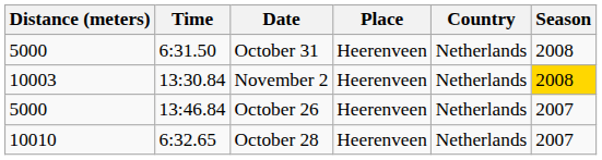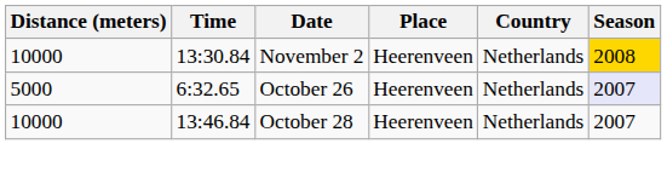 <table class="wikitable">
 <tr>
 <th>Distance (meters)</th>
 <th>Time</th>
 <th>Date</th>
 <th>Place</th>
 <th>Country</th>
 <th>Season</th>
 </tr>
 <tr>
-<td>5000</td>
-<td>6:31.50</td>
-<td>October 31</td>
-<td>Heerenveen</td>
-<td>Netherlands</td>
-<td>2008</td>
-</tr>
-<tr>
-<td>10003</td>
+<td>10000</td>
 <td>13:30.84</td>
 <td>November 2</td>
 <td>Heerenveen</td>
 <td>Netherlands</td>
 <td style="background: gold;">2008</td>
 </tr>
 <tr>
 <td>5000</td>
-<td>13:46.84</td>
+<td>6:32.65</td>
 <td>October 26</td>
 <td>Heerenveen</td>
 <td>Netherlands</td>
-<td>2007</td>
+<td style="background: lavender;">2007</td>
 </tr>
 <tr>
-<td>10010</td>
-<td>6:32.65</td>
+<td>10000</td>
+<td>13:46.84</td>
 <td>October 28</td>
 <td>Heerenveen</td>
 <td>Netherlands</td>
 <td>2007</td>
 </tr>
 </table>
